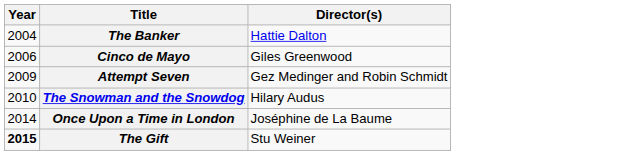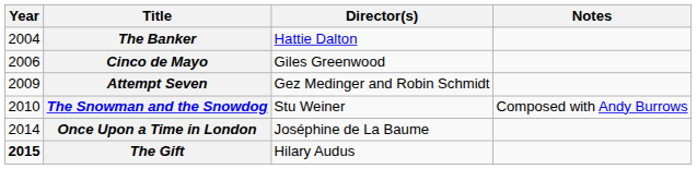 <table class="wikitable plainrowheaders">
 <tr>
 <th>Year</th>
 <th>Title</th>
 <th>Director(s)</th>
+<th>Notes</th>
 </tr>
 <tr>
 <td>2004</td>
 <th scope="row"><em>The Banker</em></th>
 <td><a href='#'>Hattie Dalton</a></td>
+<td></td>
 </tr>
 <tr>
 <td>2006</td>
 <th scope="row"><em>Cinco de Mayo</em></th>
 <td>Giles Greenwood</td>
+<td></td>
 </tr>
 <tr>
 <td>2009</td>
 <th scope="row"><em>Attempt Seven</em></th>
 <td>Gez Medinger and Robin Schmidt</td>
+<td></td>
 </tr>
 <tr>
 <td>2010</td>
 <th scope="row"><em><a href='#'>The Snowman and the Snowdog</a></em></th>
-<td>Hilary Audus</td>
+<td>Stu Weiner</td>
+<td>Composed with <a href='#'>Andy Burrows</a></td>
 </tr>
 <tr>
 <td>2014</td>
 <th scope="row"><em>Once Upon a Time in London</em></th>
 <td>Joséphine de La Baume</td>
+<td></td>
 </tr>
 <tr>
 <td><strong>2015</strong></td>
 <th scope="row"><em>The Gift</em></th>
-<td>Stu Weiner</td>
+<td>Hilary Audus</td>
+<td></td>
 </tr>
 </table>
